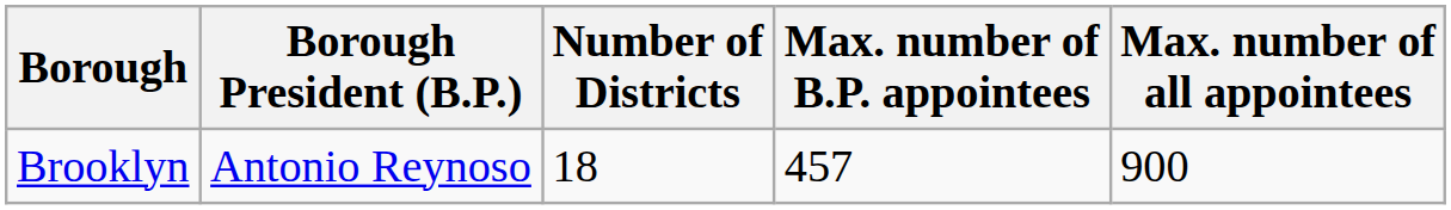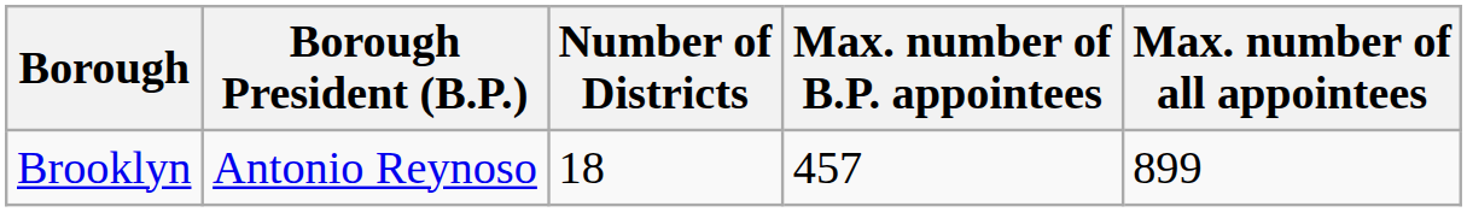 <table class="wikitable">
 <tr>
 <th>Borough</th>
 <th>Borough <br>President (B.P.)</th>
 <th>Number of<br> Districts</th>
 <th>Max. number of<br> B.P. appointees</th>
 <th>Max. number of<br> all appointees</th>
 </tr>
 <tr>
 <td><a href='#'>Brooklyn</a></td>
 <td><a href='#'>Antonio Reynoso</a></td>
 <td>18</td>
 <td>457</td>
-<td>900</td>
+<td>899</td>
 </tr>
 </table>
